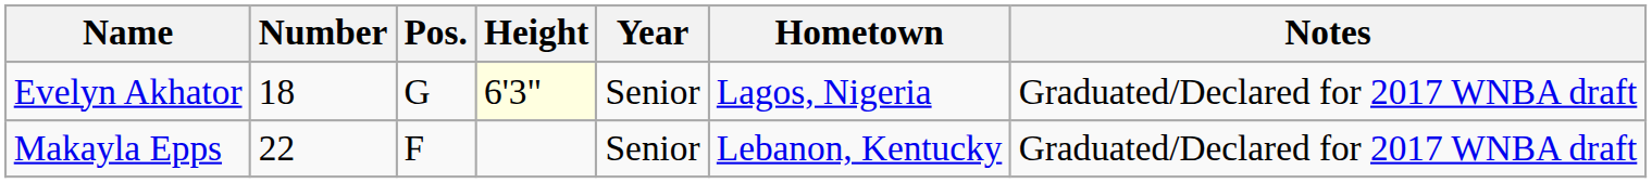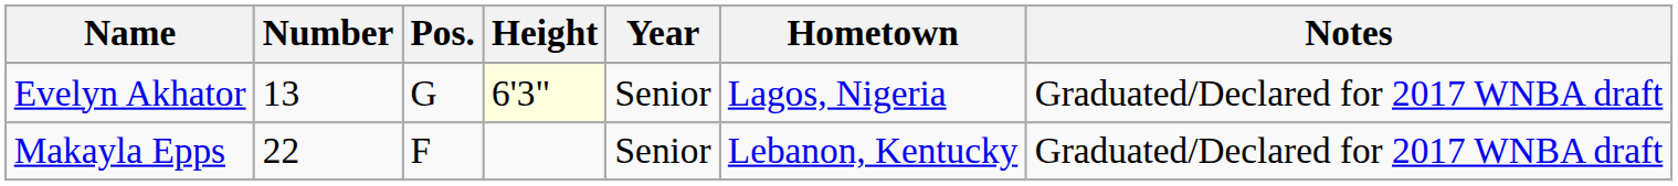 <table class="wikitable">
 <tr>
 <th>Name</th>
 <th>Number</th>
 <th>Pos.</th>
 <th>Height</th>
 <th>Year</th>
 <th>Hometown</th>
 <th>Notes</th>
 </tr>
 <tr>
 <td><a href='#'>Evelyn Akhator</a></td>
-<td>18</td>
+<td>13</td>
 <td>G</td>
 <td style="background: lightyellow;">6'3"</td>
 <td>Senior</td>
 <td><a href='#'>Lagos, Nigeria</a></td>
 <td>Graduated/Declared for <a href='#'>2017 WNBA draft</a></td>
 </tr>
 <tr>
 <td><a href='#'>Makayla Epps</a></td>
 <td>22</td>
 <td>F</td>
 <td></td>
 <td>Senior</td>
 <td><a href='#'>Lebanon, Kentucky</a></td>
 <td>Graduated/Declared for <a href='#'>2017 WNBA draft</a></td>
 </tr>
 </table>
